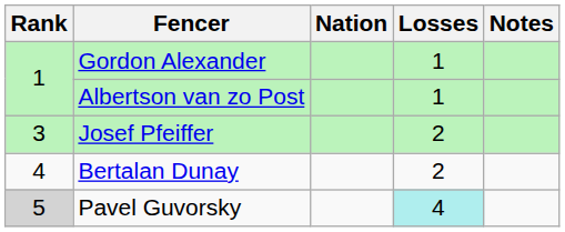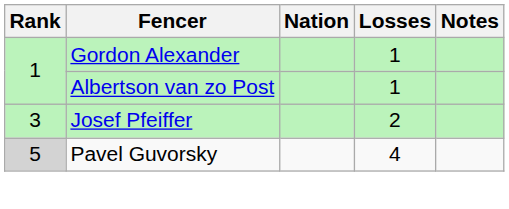 <table class="wikitable sortable" style="text-align:center">
 <tr>
 <th>Rank</th>
 <th>Fencer</th>
 <th>Nation</th>
 <th>Losses</th>
 <th>Notes</th>
 </tr>
 <tr bgcolor=bbf3bb>
 <td rowspan=2>1</td>
 <td align=left><a href='#'>Gordon Alexander</a></td>
 <td align=left></td>
 <td>1</td>
 <td></td>
 </tr>
 <tr bgcolor=bbf3bb>
 <td align=left><a href='#'>Albertson van zo Post</a></td>
 <td align=left></td>
 <td>1</td>
 <td></td>
 </tr>
 <tr bgcolor=bbf3bb>
 <td>3</td>
 <td align=left><a href='#'>Josef Pfeiffer</a></td>
 <td align=left></td>
 <td>2</td>
 <td></td>
 </tr>
 <tr>
-<td>4</td>
-<td align=left><a href='#'>Bertalan Dunay</a></td>
-<td align=left></td>
-<td>2</td>
-<td></td>
-</tr>
-<tr>
 <td style="background: lightgrey;">5</td>
 <td align=left>Pavel Guvorsky</td>
 <td align=left></td>
-<td style="background: paleturquoise;">4</td>
+<td>4</td>
 <td></td>
 </tr>
 </table>
